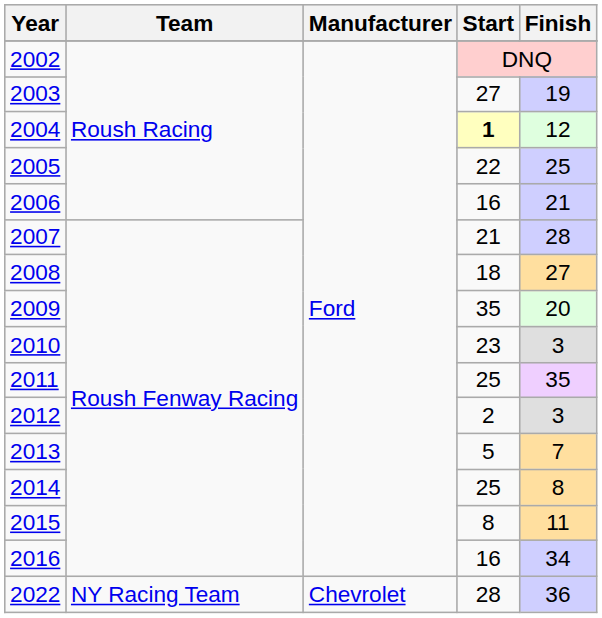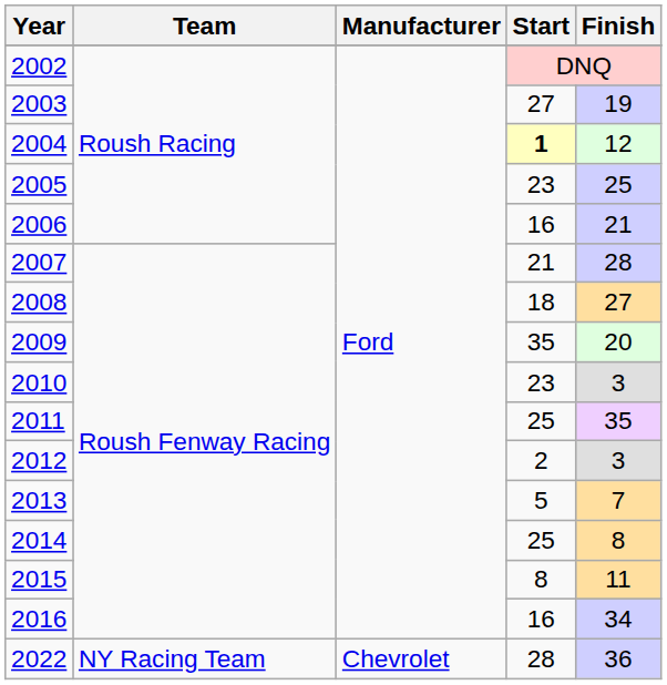 <table class="wikitable" style="font-size: 90%;">
 <tr>
 <th>Year</th>
 <th>Team</th>
 <th>Manufacturer</th>
 <th>Start</th>
 <th>Finish</th>
 </tr>
 <tr>
 </tr>
 <tr>
 <td><a href='#'>2002</a></td>
 <td rowspan=5><a href='#'>Roush Racing</a></td>
 <td rowspan=15><a href='#'>Ford</a></td>
 <td align=center colspan=2 style="background:#FFCFCF;">DNQ</td>
 </tr>
 <tr>
 <td><a href='#'>2003</a></td>
 <td align=center>27</td>
 <td align=center style="background:#CFCFFF;">19</td>
 </tr>
 <tr>
 <td><a href='#'>2004</a></td>
 <td align=center style="background:#FFFFBF;"><strong>1</strong></td>
 <td align=center style="background:#DFFFDF;">12</td>
 </tr>
 <tr>
 <td><a href='#'>2005</a></td>
-<td align=center>22</td>
+<td align=center>23</td>
 <td align=center style="background:#CFCFFF;">25</td>
 </tr>
 <tr>
 <td><a href='#'>2006</a></td>
 <td align=center>16</td>
 <td align=center style="background:#CFCFFF;">21</td>
 </tr>
 <tr>
 <td><a href='#'>2007</a></td>
 <td rowspan=10><a href='#'>Roush Fenway Racing</a></td>
 <td align=center>21</td>
 <td align=center style="background:#CFCFFF;">28</td>
 </tr>
 <tr>
 <td><a href='#'>2008</a></td>
 <td align=center>18</td>
 <td align=center style="background:#FFDF9F;">27</td>
 </tr>
 <tr>
 <td><a href='#'>2009</a></td>
 <td align=center>35</td>
 <td align=center style="background:#DFFFDF;">20</td>
 </tr>
 <tr>
 <td><a href='#'>2010</a></td>
 <td align=center>23</td>
 <td align=center style="background:#DFDFDF;">3</td>
 </tr>
 <tr>
 <td><a href='#'>2011</a></td>
 <td align=center>25</td>
 <td align=center style="background:#EFCFFF;">35</td>
 </tr>
 <tr>
 <td><a href='#'>2012</a></td>
 <td align=center>2</td>
 <td align=center style="background:#DFDFDF;">3</td>
 </tr>
 <tr>
 <td><a href='#'>2013</a></td>
 <td align=center>5</td>
 <td align=center style="background:#FFDF9F;">7</td>
 </tr>
 <tr>
 <td><a href='#'>2014</a></td>
 <td align=center>25</td>
 <td align=center style="background:#FFDF9F;">8</td>
 </tr>
 <tr>
 <td><a href='#'>2015</a></td>
 <td align=center>8</td>
 <td align=center style="background:#FFDF9F;">11</td>
 </tr>
 <tr>
 <td><a href='#'>2016</a></td>
 <td align=center>16</td>
 <td align=center style="background:#CFCFFF;">34</td>
 </tr>
 <tr>
 <td><a href='#'>2022</a></td>
 <td><a href='#'>NY Racing Team</a></td>
 <td><a href='#'>Chevrolet</a></td>
 <td align=center>28</td>
 <td align=center style="background:#CFCFFF;">36</td>
 </tr>
 </table>
